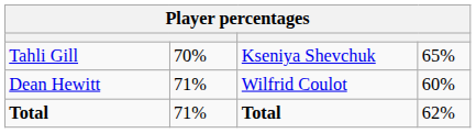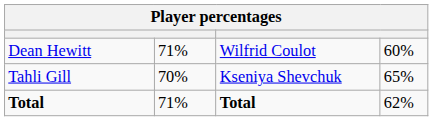 <table class="wikitable">
 <tr>
 <th colspan=4 width=400>Player percentages</th>
 </tr>
 <tr>
 <th colspan=2 width=200 style="white-space:nowrap;"></th>
 <th colspan=2 width=200 style="white-space:nowrap;"></th>
 </tr>
 <tr>
+<td><a href='#'>Dean Hewitt</a></td>
+<td>71%</td>
+<td><a href='#'>Wilfrid Coulot</a></td>
+<td>60%</td>
+</tr>
+<tr>
 <td><a href='#'>Tahli Gill</a></td>
 <td>70%</td>
 <td><a href='#'>Kseniya Shevchuk</a></td>
 <td>65%</td>
-</tr>
-<tr>
-<td><a href='#'>Dean Hewitt</a></td>
-<td>71%</td>
-<td><a href='#'>Wilfrid Coulot</a></td>
-<td>60%</td>
 </tr>
 <tr>
 <td><strong>Total</strong></td>
 <td>71%</td>
 <td><strong>Total</strong></td>
 <td>62%</td>
 </tr>
 </table>
